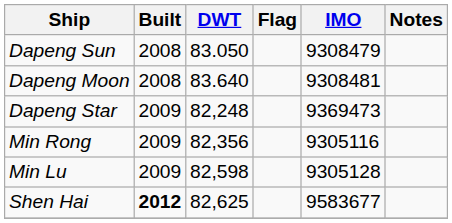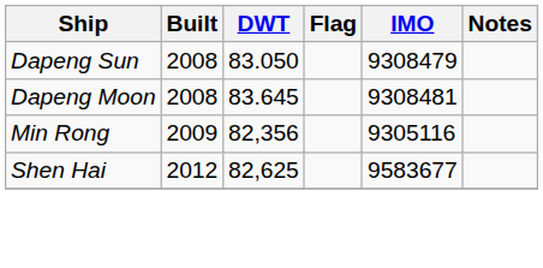 <table class="wikitable">
 <tr>
 <th>Ship</th>
 <th>Built</th>
 <th><a href='#'>DWT</a></th>
 <th>Flag</th>
 <th><a href='#'>IMO</a></th>
 <th>Notes</th>
 </tr>
 <tr>
 <td><em>Dapeng Sun</em></td>
 <td>2008</td>
 <td align=right>83.050</td>
 <td></td>
 <td>9308479</td>
 <td></td>
 </tr>
 <tr>
 <td><em>Dapeng Moon</em></td>
 <td>2008</td>
-<td align=right>83.640</td>
+<td align=right>83.645</td>
 <td></td>
 <td>9308481</td>
-<td></td>
-</tr>
-<tr>
-<td><em>Dapeng Star</em></td>
-<td>2009</td>
-<td align=right>82,248</td>
-<td></td>
-<td>9369473</td>
 <td></td>
 </tr>
 <tr>
 <td><em>Min Rong</em></td>
 <td>2009</td>
 <td align=right>82,356</td>
 <td></td>
 <td>9305116</td>
 <td></td>
 </tr>
 <tr>
-<td><em>Min Lu</em></td>
-<td>2009</td>
-<td align=right>82,598</td>
-<td></td>
-<td>9305128</td>
-<td></td>
-</tr>
-<tr>
 <td><em>Shen Hai</em></td>
-<td><strong>2012</strong></td>
+<td>2012</td>
 <td align=right>82,625</td>
 <td></td>
 <td>9583677</td>
 <td></td>
 </tr>
 <tr>
 </tr>
 </table>
